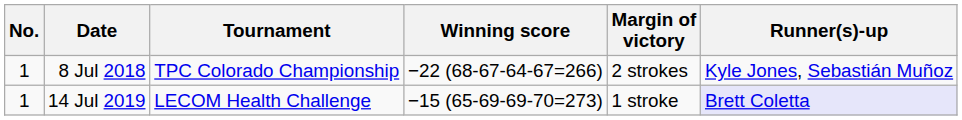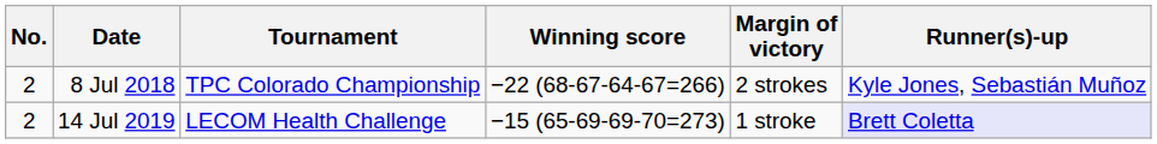 <table class="wikitable" style="font-size:95%;">
 <tr>
 <th>No.</th>
 <th>Date</th>
 <th>Tournament</th>
 <th>Winning score</th>
 <th>Margin of<br>victory</th>
 <th>Runner(s)-up</th>
 </tr>
 <tr>
-<td align=center>1</td>
+<td align=center>2</td>
 <td align=right>8 Jul <a href='#'>2018</a></td>
 <td><a href='#'>TPC Colorado Championship</a></td>
 <td>−22 (68-67-64-67=266)</td>
 <td>2 strokes</td>
 <td> <a href='#'>Kyle Jones</a>,  <a href='#'>Sebastián Muñoz</a></td>
 </tr>
 <tr>
-<td align=center>1</td>
+<td align=center>2</td>
 <td align=right>14 Jul <a href='#'>2019</a></td>
 <td><a href='#'>LECOM Health Challenge</a></td>
 <td>−15 (65-69-69-70=273)</td>
 <td>1 stroke</td>
 <td style="background: lavender;"> <a href='#'>Brett Coletta</a></td>
 </tr>
 </table>
